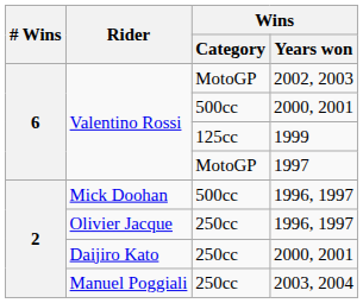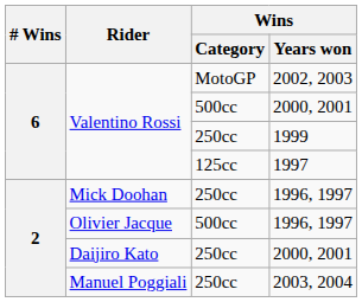 <table class="wikitable" style="font-size: 95%;">
 <tr>
 <th rowspan=2># Wins</th>
 <th rowspan=2>Rider</th>
 <th colspan=2>Wins</th>
 </tr>
 <tr>
 <th>Category</th>
 <th>Years won</th>
 </tr>
 <tr>
 <th rowspan=4>6</th>
 <td rowspan=4> <a href='#'>Valentino Rossi</a></td>
 <td>MotoGP</td>
 <td>2002, 2003</td>
 </tr>
 <tr>
 <td>500cc</td>
 <td>2000, 2001</td>
 </tr>
 <tr>
-<td>125cc</td>
+<td>250cc</td>
 <td>1999</td>
 </tr>
 <tr>
-<td>MotoGP</td>
+<td>125cc</td>
 <td>1997</td>
 </tr>
 <tr>
 <th rowspan=4>2</th>
 <td> <a href='#'>Mick Doohan</a></td>
-<td>500cc</td>
+<td>250cc</td>
 <td>1996, 1997</td>
 </tr>
 <tr>
 <td> <a href='#'>Olivier Jacque</a></td>
-<td>250cc</td>
+<td>500cc</td>
 <td>1996, 1997</td>
 </tr>
 <tr>
 <td> <a href='#'>Daijiro Kato</a></td>
 <td>250cc</td>
 <td>2000, 2001</td>
 </tr>
 <tr>
 <td> <a href='#'>Manuel Poggiali</a></td>
 <td>250cc</td>
 <td>2003, 2004</td>
 </tr>
 </table>
